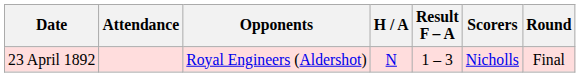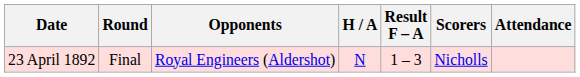 <table class="wikitable" style="text-align:center">
 <tr>
 <th>Date</th>
-<th>Attendance</th>
+<th>Round</th>
 <th>Opponents</th>
 <th>H / A</th>
 <th>Result<br>F – A</th>
 <th>Scorers</th>
-<th>Round</th>
+<th>Attendance</th>
 </tr>
 <tr bgcolor="#ffdddd">
 <td>23 April 1892</td>
-<td></td>
+<td>Final</td>
 <td><a href='#'>Royal Engineers</a> (<a href='#'>Aldershot</a>)</td>
 <td><a href='#'>N</a></td>
 <td>1 – 3</td>
 <td><a href='#'>Nicholls</a></td>
-<td>Final</td>
+<td></td>
 </tr>
 </table>
